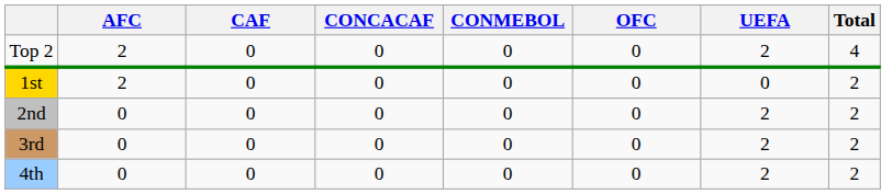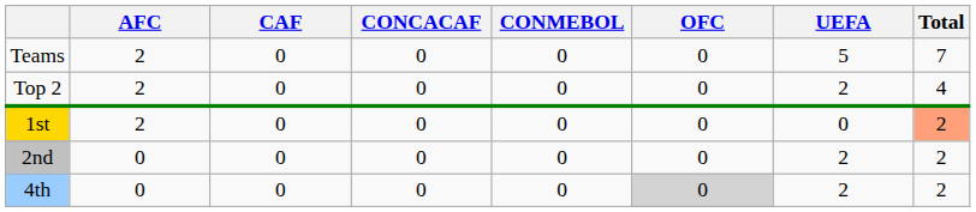 <table class="wikitable" style="text-align:center">
 <tr valign=top>
 <th></th>
 <th width=100><a href='#'>AFC</a></th>
 <th width=100><a href='#'>CAF</a></th>
 <th width=100><a href='#'>CONCACAF</a></th>
 <th width=100><a href='#'>CONMEBOL</a></th>
 <th width=100><a href='#'>OFC</a></th>
 <th width=100><a href='#'>UEFA</a></th>
 <th>Total</th>
+</tr>
+<tr>
+<td>Teams</td>
+<td>2</td>
+<td>0</td>
+<td>0</td>
+<td>0</td>
+<td>0</td>
+<td>5</td>
+<td>7</td>
 </tr>
 <tr>
 <td>Top 2</td>
 <td>2</td>
 <td>0</td>
 <td>0</td>
 <td>0</td>
 <td>0</td>
 <td>2</td>
 <td>4</td>
 </tr>
 <tr style="border-top:3px solid green">
 <td bgcolor=gold>1st</td>
 <td>2</td>
 <td>0</td>
 <td>0</td>
 <td>0</td>
 <td>0</td>
 <td>0</td>
-<td>2</td>
+<td style="background: lightsalmon;">2</td>
 </tr>
 <tr>
 <td bgcolor=silver>2nd</td>
-<td>0</td>
-<td>0</td>
-<td>0</td>
-<td>0</td>
-<td>0</td>
-<td>2</td>
-<td>2</td>
-</tr>
-<tr>
-<td bgcolor=#cc9966>3rd</td>
 <td>0</td>
 <td>0</td>
 <td>0</td>
 <td>0</td>
 <td>0</td>
 <td>2</td>
 <td>2</td>
 </tr>
 <tr>
 <td bgcolor=#9acdff>4th</td>
 <td>0</td>
 <td>0</td>
 <td>0</td>
 <td>0</td>
-<td>0</td>
+<td style="background: lightgrey;">0</td>
 <td>2</td>
 <td>2</td>
 </tr>
 </table>
